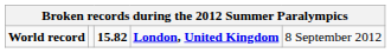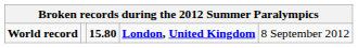 <table class="wikitable">
 <tr>
 <th colspan="5">Broken records during the 2012 Summer Paralympics</th>
 </tr>
 <tr>
 <td><strong>World record</strong></td>
 <td></td>
-<td><strong>15.82</strong></td>
+<td><strong>15.80</strong></td>
 <td><strong><a href='#'>London</a>, <a href='#'>United Kingdom</a></strong></td>
 <td>8 September 2012</td>
 </tr>
 </table>
